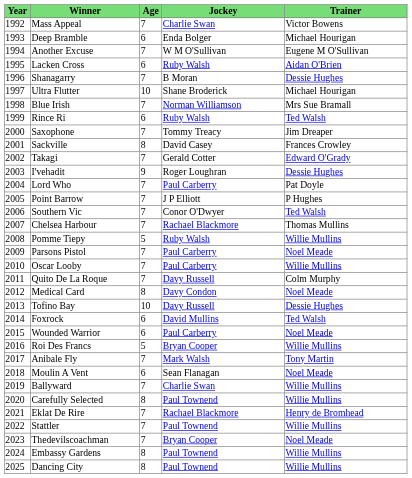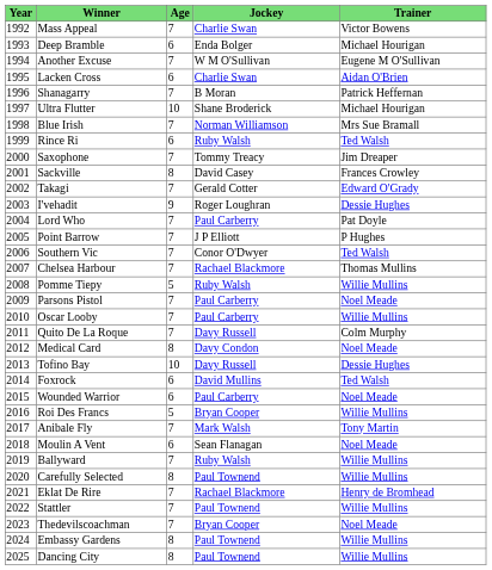 <table class = "sortable" | border="1" style="border-collapse: collapse; font-size:90%">
 <tr bgcolor="#77dd77" align="center">
 <th style="width:36px"><strong>Year</strong></th>
 <th style="width:160px"><strong>Winner</strong></th>
 <th style="width:30px"><strong>Age</strong></th>
 <th style="width:180px"><strong>Jockey</strong></th>
 <th style="width:180px"><strong>Trainer</strong></th>
 </tr>
 <tr>
 <td>1992</td>
 <td>Mass Appeal</td>
 <td>7</td>
 <td><a href='#'>Charlie Swan</a></td>
 <td>Victor Bowens</td>
 </tr>
 <tr>
 <td>1993</td>
 <td>Deep Bramble</td>
 <td>6</td>
 <td>Enda Bolger</td>
 <td>Michael Hourigan</td>
 </tr>
 <tr>
 <td>1994</td>
 <td>Another Excuse</td>
 <td>7</td>
 <td>W M O'Sullivan</td>
 <td>Eugene M O'Sullivan</td>
 </tr>
 <tr>
 <td>1995</td>
 <td>Lacken Cross</td>
 <td>6</td>
-<td><a href='#'>Ruby Walsh</a></td>
+<td><a href='#'>Charlie Swan</a></td>
 <td><a href='#'>Aidan O'Brien</a></td>
 </tr>
 <tr>
 <td>1996</td>
 <td>Shanagarry</td>
 <td>7</td>
 <td>B Moran</td>
-<td><a href='#'>Dessie Hughes</a></td>
+<td>Patrick Heffernan</td>
 </tr>
 <tr>
 <td>1997</td>
 <td>Ultra Flutter</td>
 <td>10</td>
 <td>Shane Broderick</td>
 <td>Michael Hourigan</td>
 </tr>
 <tr>
 <td>1998</td>
 <td>Blue Irish</td>
 <td>7</td>
 <td><a href='#'>Norman Williamson</a></td>
 <td>Mrs Sue Bramall</td>
 </tr>
 <tr>
 <td>1999</td>
 <td>Rince Ri</td>
 <td>6</td>
 <td><a href='#'>Ruby Walsh</a></td>
 <td><a href='#'>Ted Walsh</a></td>
 </tr>
 <tr>
 <td>2000</td>
 <td>Saxophone</td>
 <td>7</td>
 <td>Tommy Treacy</td>
 <td>Jim Dreaper</td>
 </tr>
 <tr>
 <td>2001</td>
 <td>Sackville</td>
 <td>8</td>
 <td>David Casey</td>
 <td>Frances Crowley</td>
 </tr>
 <tr>
 <td>2002</td>
 <td>Takagi</td>
 <td>7</td>
 <td>Gerald Cotter</td>
 <td><a href='#'>Edward O'Grady</a></td>
 </tr>
 <tr>
 <td>2003</td>
 <td>I'vehadit</td>
 <td>9</td>
 <td>Roger Loughran</td>
 <td><a href='#'>Dessie Hughes</a></td>
 </tr>
 <tr>
 <td>2004</td>
 <td>Lord Who</td>
 <td>7</td>
 <td><a href='#'>Paul Carberry</a></td>
 <td>Pat Doyle</td>
 </tr>
 <tr>
 <td>2005</td>
 <td>Point Barrow</td>
 <td>7</td>
 <td>J P Elliott</td>
 <td>P Hughes</td>
 </tr>
 <tr>
 <td>2006</td>
 <td>Southern Vic</td>
 <td>7</td>
 <td>Conor O'Dwyer</td>
 <td><a href='#'>Ted Walsh</a></td>
 </tr>
 <tr>
 <td>2007</td>
 <td>Chelsea Harbour</td>
 <td>7</td>
 <td><a href='#'>Rachael Blackmore</a></td>
 <td>Thomas Mullins</td>
 </tr>
 <tr>
 <td>2008</td>
 <td>Pomme Tiepy</td>
 <td>5</td>
 <td><a href='#'>Ruby Walsh</a></td>
 <td><a href='#'>Willie Mullins</a></td>
 </tr>
 <tr>
 <td>2009</td>
 <td>Parsons Pistol</td>
 <td>7</td>
 <td><a href='#'>Paul Carberry</a></td>
 <td><a href='#'>Noel Meade</a></td>
 </tr>
 <tr>
 <td>2010</td>
 <td>Oscar Looby</td>
 <td>7</td>
 <td><a href='#'>Paul Carberry</a></td>
 <td><a href='#'>Willie Mullins</a></td>
 </tr>
 <tr>
 <td>2011</td>
 <td>Quito De La Roque</td>
 <td>7</td>
 <td><a href='#'>Davy Russell</a></td>
 <td>Colm Murphy</td>
 </tr>
 <tr>
 <td>2012</td>
 <td>Medical Card</td>
 <td>8</td>
 <td><a href='#'>Davy Condon</a></td>
 <td><a href='#'>Noel Meade</a></td>
 </tr>
 <tr>
 <td>2013</td>
 <td>Tofino Bay</td>
 <td>10</td>
 <td><a href='#'>Davy Russell</a></td>
 <td><a href='#'>Dessie Hughes</a></td>
 </tr>
 <tr>
 <td>2014</td>
 <td>Foxrock</td>
 <td>6</td>
 <td><a href='#'>David Mullins</a></td>
 <td><a href='#'>Ted Walsh</a></td>
 </tr>
 <tr>
 <td>2015</td>
 <td>Wounded Warrior</td>
 <td>6</td>
 <td><a href='#'>Paul Carberry</a></td>
 <td><a href='#'>Noel Meade</a></td>
 </tr>
 <tr>
 <td>2016</td>
 <td>Roi Des Francs</td>
 <td>5</td>
 <td><a href='#'>Bryan Cooper</a></td>
 <td><a href='#'>Willie Mullins</a></td>
 </tr>
 <tr>
 <td>2017</td>
 <td>Anibale Fly</td>
 <td>7</td>
 <td><a href='#'>Mark Walsh</a></td>
 <td><a href='#'>Tony Martin</a></td>
 </tr>
 <tr>
 <td>2018</td>
 <td>Moulin A Vent</td>
 <td>6</td>
 <td>Sean Flanagan</td>
 <td><a href='#'>Noel Meade</a></td>
 </tr>
 <tr>
 <td>2019</td>
 <td>Ballyward</td>
 <td>7</td>
-<td><a href='#'>Charlie Swan</a></td>
+<td><a href='#'>Ruby Walsh</a></td>
 <td><a href='#'>Willie Mullins</a></td>
 </tr>
 <tr>
 <td>2020</td>
 <td>Carefully Selected</td>
 <td>8</td>
 <td><a href='#'>Paul Townend</a></td>
 <td><a href='#'>Willie Mullins</a></td>
 </tr>
 <tr>
 <td>2021</td>
 <td>Eklat De Rire</td>
 <td>7</td>
 <td><a href='#'>Rachael Blackmore</a></td>
 <td><a href='#'>Henry de Bromhead</a></td>
 </tr>
 <tr>
 <td>2022</td>
 <td>Stattler</td>
 <td>7</td>
 <td><a href='#'>Paul Townend</a></td>
 <td><a href='#'>Willie Mullins</a></td>
 </tr>
 <tr>
 <td>2023</td>
 <td>Thedevilscoachman</td>
 <td>7</td>
 <td><a href='#'>Bryan Cooper</a></td>
 <td><a href='#'>Noel Meade</a></td>
 </tr>
 <tr>
 <td>2024</td>
 <td>Embassy Gardens</td>
 <td>8</td>
 <td><a href='#'>Paul Townend</a></td>
 <td><a href='#'>Willie Mullins</a></td>
 </tr>
 <tr>
 <td>2025</td>
 <td>Dancing City</td>
 <td>8</td>
 <td><a href='#'>Paul Townend</a></td>
 <td><a href='#'>Willie Mullins</a></td>
 </tr>
 </table>
